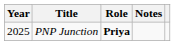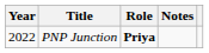 <table class="wikitable plainrowheaders sortable" style="margin-right: 0;">
 <tr>
 <th scope="col">Year</th>
 <th scope="col">Title</th>
 <th scope="col">Role</th>
 <th scope="col">Notes</th>
 <th scope="col" class="unsortable"></th>
 </tr>
 <tr>
-<td>2025</td>
+<td>2022</td>
 <td><em>PNP Junction</em></td>
 <td><strong>Priya</strong></td>
 <td></td>
 <td></td>
 </tr>
 </table>
